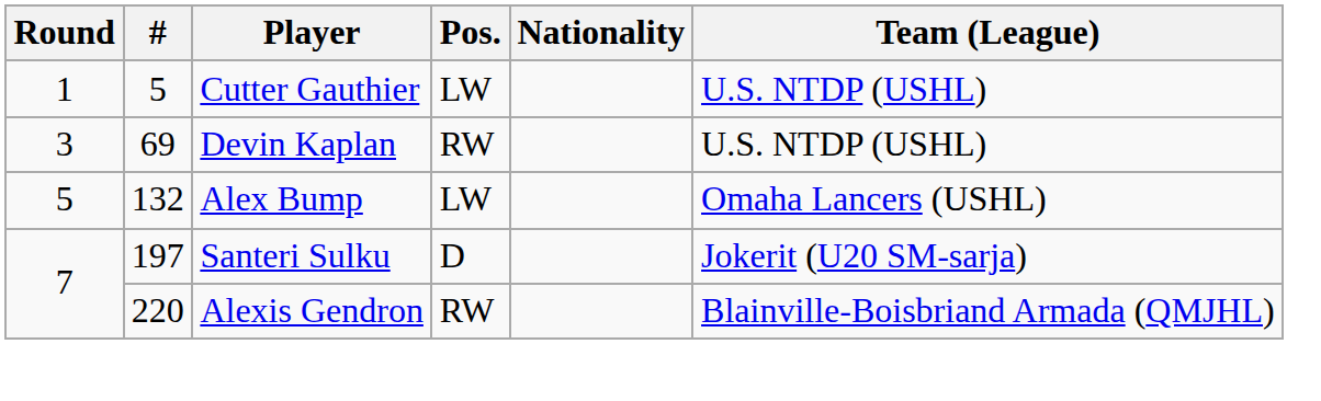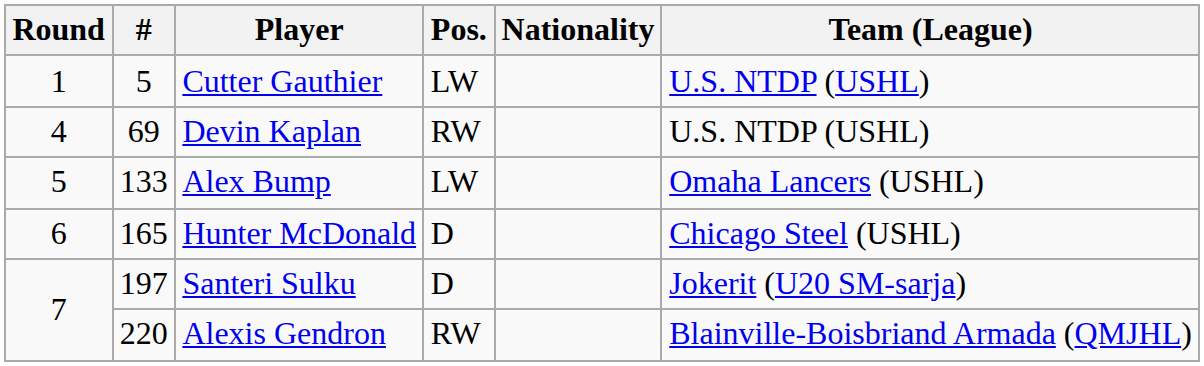 <table class="wikitable">
 <tr>
 <th>Round</th>
 <th>#</th>
 <th>Player</th>
 <th>Pos.</th>
 <th>Nationality</th>
 <th>Team (League)</th>
 </tr>
 <tr>
 <td style="text-align:center;">1</td>
 <td style="text-align:center;">5</td>
 <td><a href='#'>Cutter Gauthier</a></td>
 <td>LW</td>
 <td></td>
 <td><a href='#'>U.S. NTDP</a> (<a href='#'>USHL</a>)</td>
 </tr>
 <tr>
-<td style="text-align:center;">3</td>
+<td style="text-align:center;">4</td>
 <td style="text-align:center;">69</td>
 <td><a href='#'>Devin Kaplan</a></td>
 <td>RW</td>
 <td></td>
 <td>U.S. NTDP (USHL)</td>
 </tr>
 <tr>
 <td style="text-align:center;">5</td>
-<td style="text-align:center;">132</td>
+<td style="text-align:center;">133</td>
 <td><a href='#'>Alex Bump</a></td>
 <td>LW</td>
 <td></td>
 <td><a href='#'>Omaha Lancers</a> (USHL)</td>
+</tr>
+<tr>
+<td style="text-align:center;">6</td>
+<td style="text-align:center;">165</td>
+<td><a href='#'>Hunter McDonald</a></td>
+<td>D</td>
+<td></td>
+<td><a href='#'>Chicago Steel</a> (USHL)</td>
 </tr>
 <tr>
 <td rowspan=2 & style="text-align:center;">7</td>
 <td style="text-align:center;">197</td>
 <td><a href='#'>Santeri Sulku</a></td>
 <td>D</td>
 <td></td>
 <td><a href='#'>Jokerit</a> (<a href='#'>U20 SM-sarja</a>)</td>
 </tr>
 <tr>
 <td style="text-align:center;">220</td>
 <td><a href='#'>Alexis Gendron</a></td>
 <td>RW</td>
 <td></td>
 <td><a href='#'>Blainville-Boisbriand Armada</a> (<a href='#'>QMJHL</a>)</td>
 </tr>
 </table>
